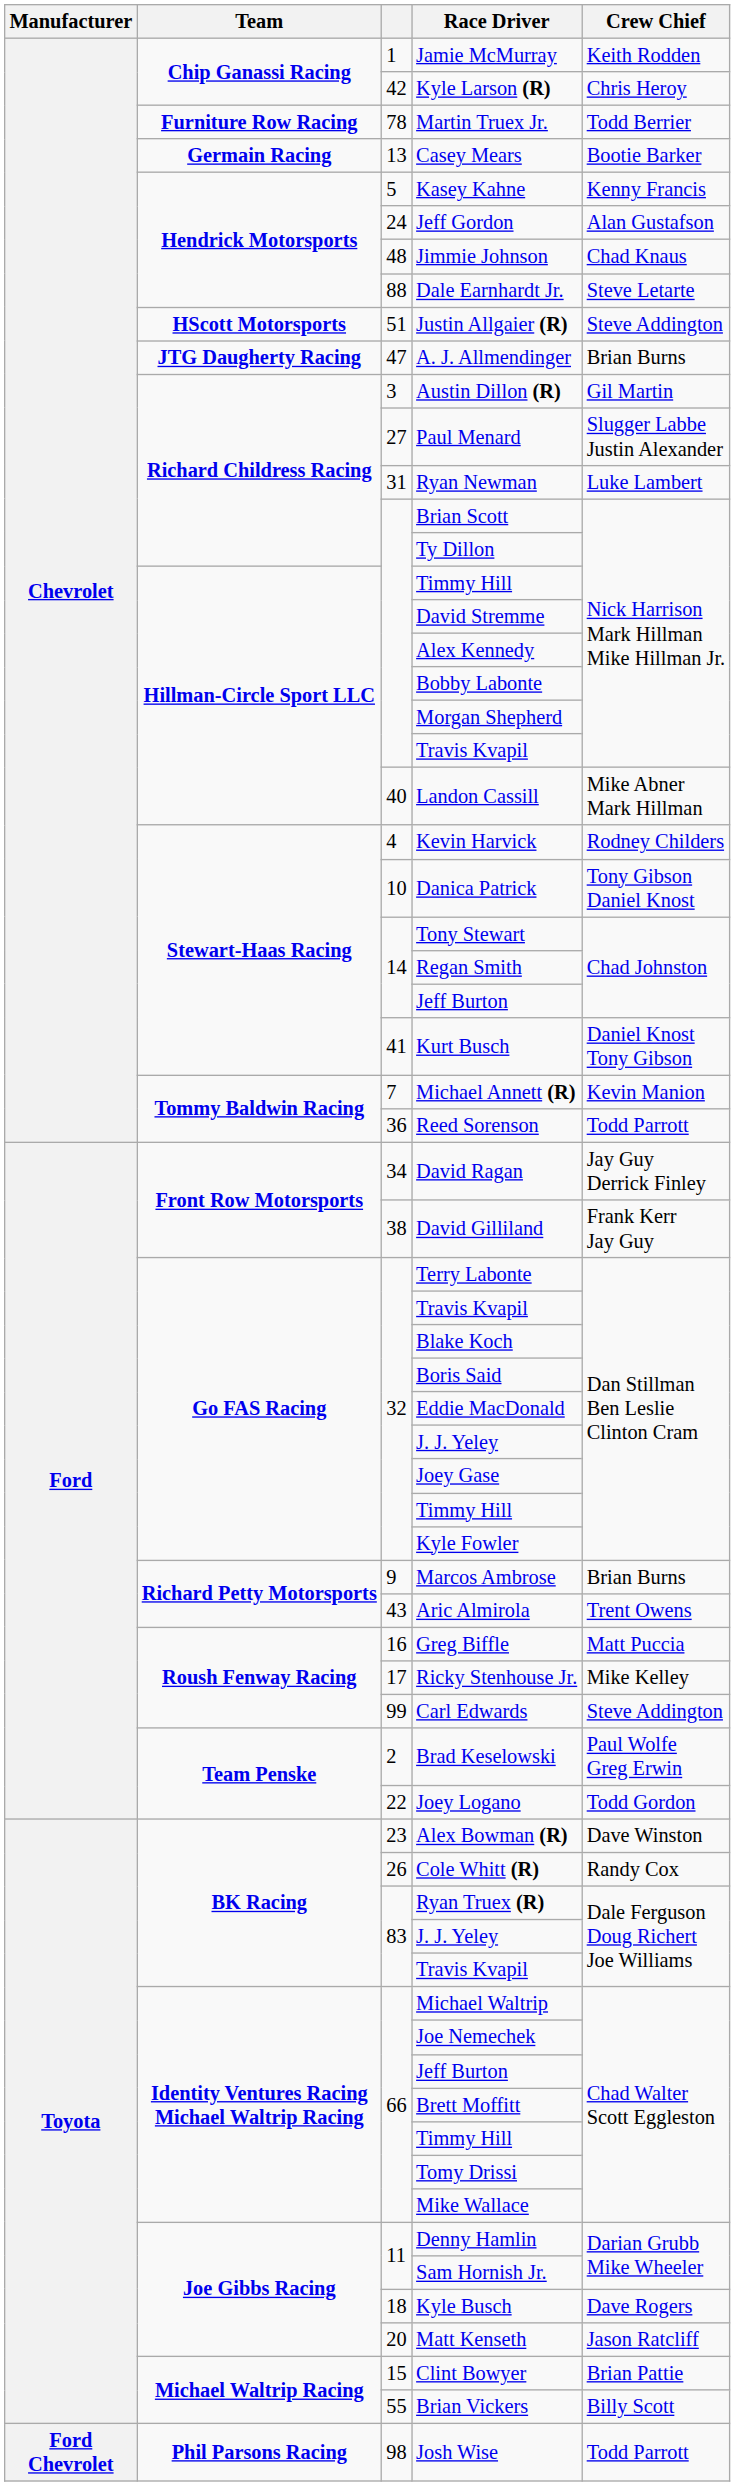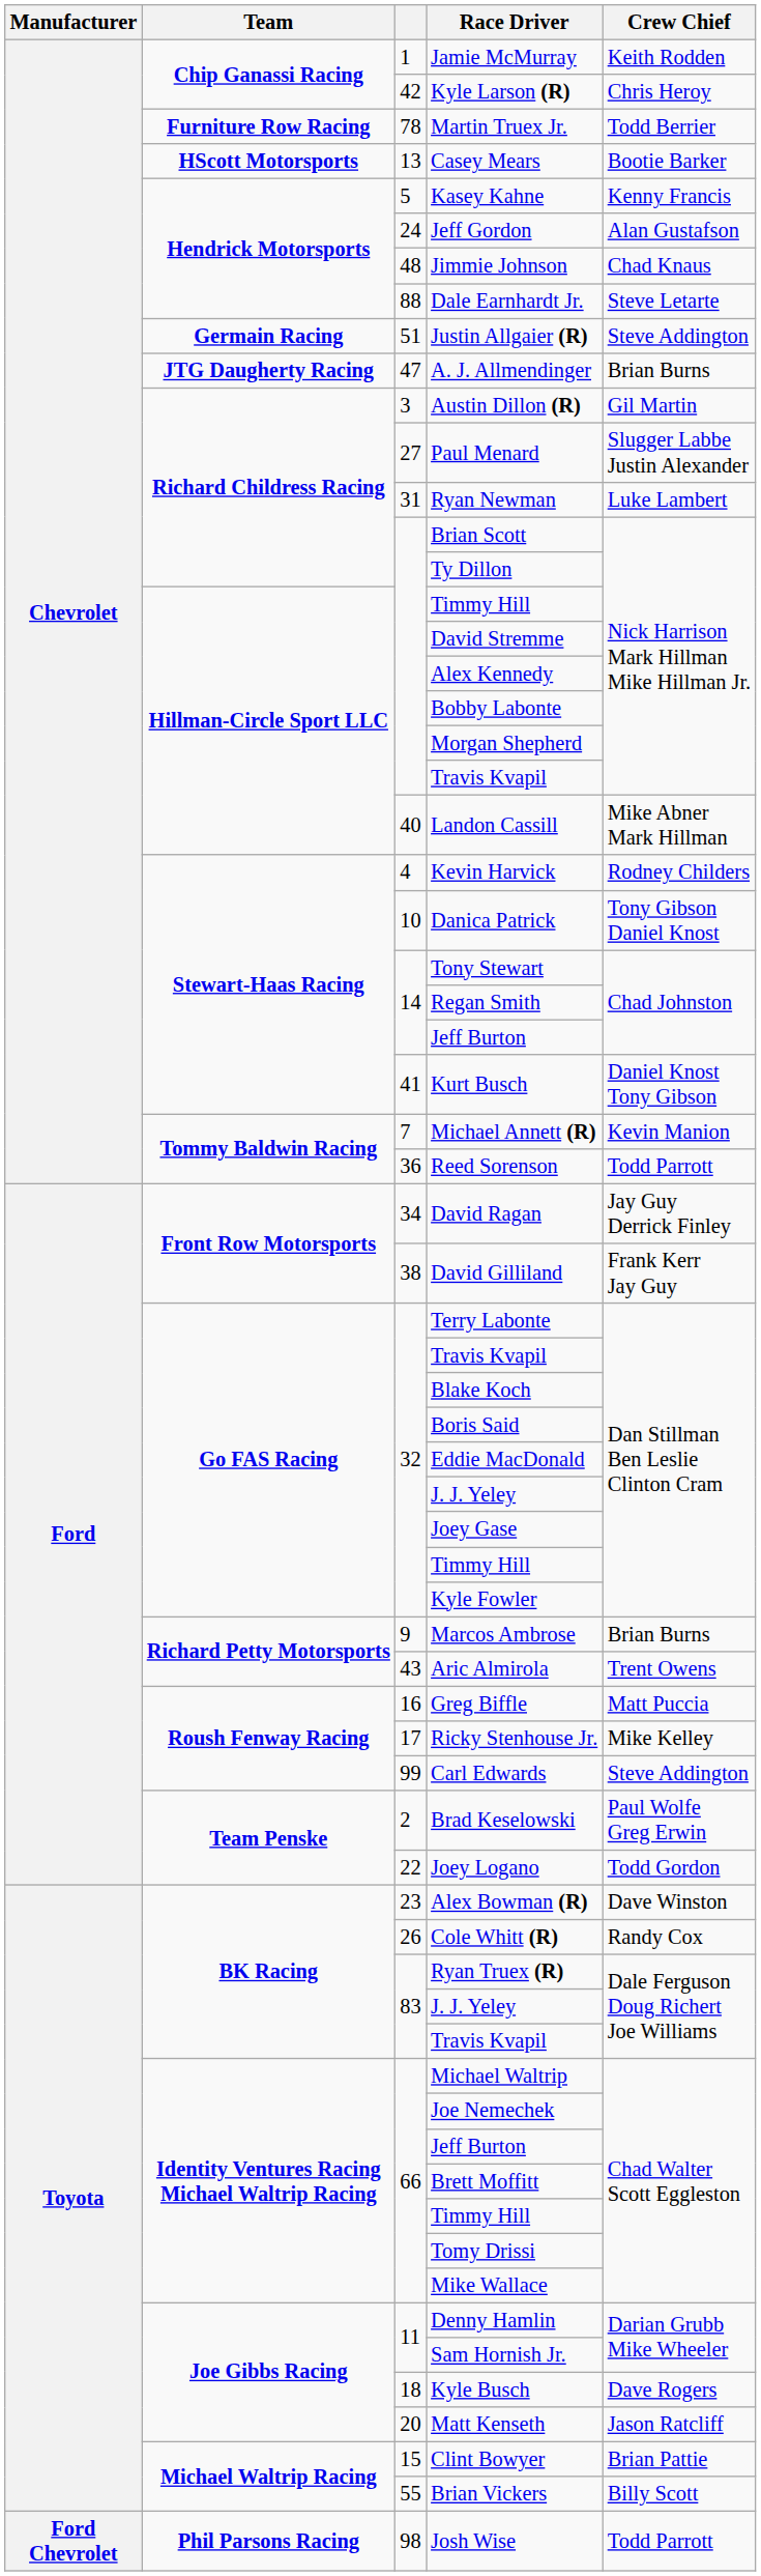 <table class="wikitable" style="font-size: 95%;">
 <tr>
 <th>Manufacturer</th>
 <th>Team</th>
 <th></th>
 <th>Race Driver</th>
 <th>Crew Chief</th>
 </tr>
 <tr>
 <th rowspan=30><a href='#'>Chevrolet</a></th>
 <td rowspan="2" style="text-align:center;"><strong><a href='#'>Chip Ganassi Racing</a></strong></td>
 <td>1</td>
 <td><a href='#'>Jamie McMurray</a></td>
 <td><a href='#'>Keith Rodden</a></td>
 </tr>
 <tr>
 <td>42</td>
 <td><a href='#'>Kyle Larson</a> <strong>(R)</strong></td>
 <td><a href='#'>Chris Heroy</a></td>
 </tr>
 <tr>
 <td style="text-align:center;"><strong><a href='#'>Furniture Row Racing</a></strong></td>
 <td>78</td>
 <td><a href='#'>Martin Truex Jr.</a></td>
 <td><a href='#'>Todd Berrier</a></td>
 </tr>
 <tr>
-<td style="text-align:center;"><strong><a href='#'>Germain Racing</a></strong></td>
+<td style="text-align:center;"><strong><a href='#'>HScott Motorsports</a></strong></td>
 <td>13</td>
 <td><a href='#'>Casey Mears</a></td>
 <td><a href='#'>Bootie Barker</a></td>
 </tr>
 <tr>
 <td rowspan="4" style="text-align:center;"><strong><a href='#'>Hendrick Motorsports</a></strong></td>
 <td>5</td>
 <td><a href='#'>Kasey Kahne</a></td>
 <td><a href='#'>Kenny Francis</a></td>
 </tr>
 <tr>
 <td>24</td>
 <td><a href='#'>Jeff Gordon</a></td>
 <td><a href='#'>Alan Gustafson</a></td>
 </tr>
 <tr>
 <td>48</td>
 <td><a href='#'>Jimmie Johnson</a></td>
 <td><a href='#'>Chad Knaus</a></td>
 </tr>
 <tr>
 <td>88</td>
 <td><a href='#'>Dale Earnhardt Jr.</a></td>
 <td><a href='#'>Steve Letarte</a></td>
 </tr>
 <tr>
-<td style="text-align:center;"><strong><a href='#'>HScott Motorsports</a></strong></td>
+<td style="text-align:center;"><strong><a href='#'>Germain Racing</a></strong></td>
 <td>51</td>
 <td><a href='#'>Justin Allgaier</a> <strong>(R)</strong></td>
 <td><a href='#'>Steve Addington</a></td>
 </tr>
 <tr>
 <td style="text-align:center;"><strong><a href='#'>JTG Daugherty Racing</a></strong></td>
 <td>47</td>
 <td><a href='#'>A. J. Allmendinger</a></td>
 <td>Brian Burns</td>
 </tr>
 <tr>
 <td rowspan="5" style="text-align:center;"><strong><a href='#'>Richard Childress Racing</a></strong></td>
 <td>3</td>
 <td><a href='#'>Austin Dillon</a> <strong>(R)</strong></td>
 <td><a href='#'>Gil Martin</a></td>
 </tr>
 <tr>
 <td>27</td>
 <td><a href='#'>Paul Menard</a></td>
 <td><a href='#'>Slugger Labbe</a> <small></small><br>Justin Alexander <small></small></td>
 </tr>
 <tr>
 <td>31</td>
 <td><a href='#'>Ryan Newman</a></td>
 <td><a href='#'>Luke Lambert</a></td>
 </tr>
 <tr>
 <td rowspan=8></td>
 <td><a href='#'>Brian Scott</a> <small></small></td>
 <td rowspan=8><a href='#'>Nick Harrison</a> <small></small><br>Mark Hillman <small></small><br>Mike Hillman Jr. <small></small></td>
 </tr>
 <tr>
 <td><a href='#'>Ty Dillon</a> <small></small></td>
 </tr>
 <tr>
 <td style="text-align:center;" rowspan="7"><strong><a href='#'>Hillman-Circle Sport LLC</a></strong></td>
 <td><a href='#'>Timmy Hill</a> <small></small></td>
 </tr>
 <tr>
 <td><a href='#'>David Stremme</a> <small></small></td>
 </tr>
 <tr>
 <td><a href='#'>Alex Kennedy</a> <small></small></td>
 </tr>
 <tr>
 <td><a href='#'>Bobby Labonte</a> <small></small></td>
 </tr>
 <tr>
 <td><a href='#'>Morgan Shepherd</a> <small></small></td>
 </tr>
 <tr>
 <td><a href='#'>Travis Kvapil</a> <small></small></td>
 </tr>
 <tr>
 <td>40</td>
 <td><a href='#'>Landon Cassill</a></td>
 <td>Mike Abner <small></small><br>Mark Hillman <small></small></td>
 </tr>
 <tr>
 <td rowspan="6" style="text-align:center;"><strong><a href='#'>Stewart-Haas Racing</a></strong></td>
 <td>4</td>
 <td><a href='#'>Kevin Harvick</a></td>
 <td><a href='#'>Rodney Childers</a></td>
 </tr>
 <tr>
 <td>10</td>
 <td><a href='#'>Danica Patrick</a></td>
 <td><a href='#'>Tony Gibson</a> <small></small><br><a href='#'>Daniel Knost</a> <small></small></td>
 </tr>
 <tr>
 <td rowspan=3>14</td>
 <td><a href='#'>Tony Stewart</a> <small></small></td>
 <td rowspan="3"><a href='#'>Chad Johnston</a></td>
 </tr>
 <tr>
 <td><a href='#'>Regan Smith</a> <small></small></td>
 </tr>
 <tr>
 <td><a href='#'>Jeff Burton</a> <small></small></td>
 </tr>
 <tr>
 <td>41</td>
 <td><a href='#'>Kurt Busch</a></td>
 <td><a href='#'>Daniel Knost</a> <small></small><br><a href='#'>Tony Gibson</a> <small></small></td>
 </tr>
 <tr>
 <td rowspan="2" style="text-align:Center;"><strong><a href='#'>Tommy Baldwin Racing</a></strong></td>
 <td>7</td>
 <td><a href='#'>Michael Annett</a> <strong>(R)</strong></td>
 <td><a href='#'>Kevin Manion</a></td>
 </tr>
 <tr>
 <td>36</td>
 <td><a href='#'>Reed Sorenson</a></td>
 <td><a href='#'>Todd Parrott</a></td>
 </tr>
 <tr>
 <th rowspan=18><a href='#'>Ford</a></th>
 <td rowspan="2" style="text-align:center;"><strong><a href='#'>Front Row Motorsports</a></strong></td>
 <td>34</td>
 <td><a href='#'>David Ragan</a></td>
 <td>Jay Guy <small> </small><br>Derrick Finley <small></small></td>
 </tr>
 <tr>
 <td>38</td>
 <td><a href='#'>David Gilliland</a></td>
 <td>Frank Kerr <small></small><br>Jay Guy <small></small></td>
 </tr>
 <tr>
 <td rowspan=9 style="text-align:Center;"><strong><a href='#'>Go FAS Racing</a></strong></td>
 <td rowspan=9>32</td>
 <td><a href='#'>Terry Labonte</a> <small></small></td>
 <td rowspan=9>Dan Stillman <small></small><br>Ben Leslie <small></small><br>Clinton Cram <small></small></td>
 </tr>
 <tr>
 <td><a href='#'>Travis Kvapil</a> <small></small></td>
 </tr>
 <tr>
 <td><a href='#'>Blake Koch</a> <small></small></td>
 </tr>
 <tr>
 <td><a href='#'>Boris Said</a> <small></small></td>
 </tr>
 <tr>
 <td><a href='#'>Eddie MacDonald</a> <small></small></td>
 </tr>
 <tr>
 <td><a href='#'>J. J. Yeley</a> <small></small></td>
 </tr>
 <tr>
 <td><a href='#'>Joey Gase</a> <small></small></td>
 </tr>
 <tr>
 <td><a href='#'>Timmy Hill</a> <small></small></td>
 </tr>
 <tr>
 <td><a href='#'>Kyle Fowler</a> <small></small></td>
 </tr>
 <tr>
 <td rowspan="2" style="text-align:center;"><strong><a href='#'>Richard Petty Motorsports</a></strong></td>
 <td>9</td>
 <td><a href='#'>Marcos Ambrose</a></td>
 <td>Brian Burns</td>
 </tr>
 <tr>
 <td>43</td>
 <td><a href='#'>Aric Almirola</a></td>
 <td><a href='#'>Trent Owens</a></td>
 </tr>
 <tr>
 <td rowspan="3" style="text-align:center;"><strong><a href='#'>Roush Fenway Racing</a></strong></td>
 <td>16</td>
 <td><a href='#'>Greg Biffle</a></td>
 <td><a href='#'>Matt Puccia</a></td>
 </tr>
 <tr>
 <td>17</td>
 <td><a href='#'>Ricky Stenhouse Jr.</a></td>
 <td>Mike Kelley</td>
 </tr>
 <tr>
 <td>99</td>
 <td><a href='#'>Carl Edwards</a></td>
 <td><a href='#'>Steve Addington</a></td>
 </tr>
 <tr>
 <td rowspan="2" style="text-align:center;"><strong><a href='#'>Team Penske</a></strong></td>
 <td>2</td>
 <td><a href='#'>Brad Keselowski</a></td>
 <td><a href='#'>Paul Wolfe</a> <small></small><br><a href='#'>Greg Erwin</a> <small></small></td>
 </tr>
 <tr>
 <td>22</td>
 <td><a href='#'>Joey Logano</a></td>
 <td><a href='#'>Todd Gordon</a></td>
 </tr>
 <tr>
 <th rowspan=18><a href='#'>Toyota</a></th>
 <td rowspan="5" style="text-align:center;"><strong><a href='#'>BK Racing</a></strong></td>
 <td>23</td>
 <td><a href='#'>Alex Bowman</a> <strong>(R)</strong></td>
 <td>Dave Winston</td>
 </tr>
 <tr>
 <td>26</td>
 <td><a href='#'>Cole Whitt</a> <strong>(R)</strong></td>
 <td>Randy Cox</td>
 </tr>
 <tr>
 <td rowspan=3>83</td>
 <td><a href='#'>Ryan Truex</a> <strong>(R)</strong> <small></small></td>
 <td rowspan=3>Dale Ferguson <small></small><br><a href='#'>Doug Richert</a> <small></small><br>Joe Williams <small></small></td>
 </tr>
 <tr>
 <td><a href='#'>J. J. Yeley</a> <small></small></td>
 </tr>
 <tr>
 <td><a href='#'>Travis Kvapil</a> <small></small></td>
 </tr>
 <tr>
 <td style="text-align:center;" rowspan="7"><strong><a href='#'>Identity Ventures Racing</a></strong> <small></small> <br> <strong><a href='#'>Michael Waltrip Racing</a></strong> <small></small></td>
 <td rowspan=7>66</td>
 <td><a href='#'>Michael Waltrip</a> <small></small></td>
 <td rowspan=7><a href='#'>Chad Walter</a> <small></small><br>Scott Eggleston <small></small></td>
 </tr>
 <tr>
 <td><a href='#'>Joe Nemechek</a> <small></small></td>
 </tr>
 <tr>
 <td><a href='#'>Jeff Burton</a> <small></small></td>
 </tr>
 <tr>
 <td><a href='#'>Brett Moffitt</a> <small></small></td>
 </tr>
 <tr>
 <td><a href='#'>Timmy Hill</a> <small></small></td>
 </tr>
 <tr>
 <td><a href='#'>Tomy Drissi</a> <small></small></td>
 </tr>
 <tr>
 <td><a href='#'>Mike Wallace</a> <small></small></td>
 </tr>
 <tr>
 <td rowspan="4" style="text-align:center;"><strong><a href='#'>Joe Gibbs Racing</a></strong></td>
 <td rowspan=2>11</td>
 <td><a href='#'>Denny Hamlin</a> <small></small></td>
 <td rowspan=2><a href='#'>Darian Grubb</a> <small></small><br><a href='#'>Mike Wheeler</a> <small></small></td>
 </tr>
 <tr>
 <td><a href='#'>Sam Hornish Jr.</a> <small></small></td>
 </tr>
 <tr>
 <td>18</td>
 <td><a href='#'>Kyle Busch</a></td>
 <td><a href='#'>Dave Rogers</a></td>
 </tr>
 <tr>
 <td>20</td>
 <td><a href='#'>Matt Kenseth</a></td>
 <td><a href='#'>Jason Ratcliff</a></td>
 </tr>
 <tr>
 <td rowspan="2" style="text-align:center;"><strong><a href='#'>Michael Waltrip Racing</a></strong></td>
 <td>15</td>
 <td><a href='#'>Clint Bowyer</a></td>
 <td><a href='#'>Brian Pattie</a></td>
 </tr>
 <tr>
 <td>55</td>
 <td><a href='#'>Brian Vickers</a></td>
 <td><a href='#'>Billy Scott</a></td>
 </tr>
 <tr>
 <th><a href='#'>Ford</a> <small></small> <br><a href='#'>Chevrolet</a> <small></small></th>
 <td style="text-align:center;"><strong><a href='#'>Phil Parsons Racing</a></strong></td>
 <td>98</td>
 <td><a href='#'>Josh Wise</a></td>
 <td><a href='#'>Todd Parrott</a></td>
 </tr>
 </table>
